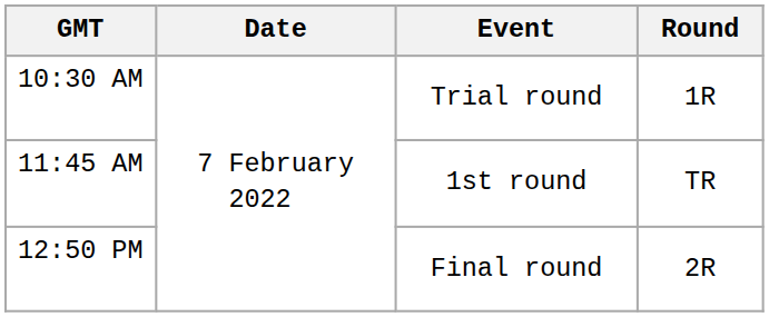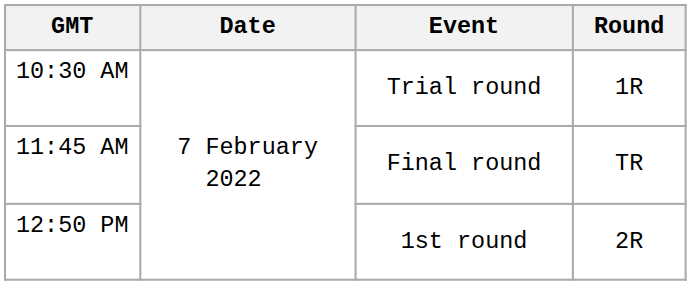 <table class="wikitable" style="background:#fff; font-size:88%; text-align:center; line-height:16px; border:grey solid 1px; border-collapse:collapse;">
 <tr>
 <th width=60>GMT</th>
 <th width=100>Date</th>
 <th width=100>Event</th>
 <th width=50>Round</th>
 </tr>
 <tr>
 <td>10:30 AM  </td>
 <td rowspan=3>7 February 2022  </td>
 <td>Trial round</td>
 <td>1R</td>
 </tr>
 <tr>
 <td>11:45 AM  </td>
-<td>1st round</td>
+<td>Final round</td>
 <td>TR</td>
 </tr>
 <tr>
 <td>12:50 PM  </td>
-<td>Final round</td>
+<td>1st round</td>
 <td>2R</td>
 </tr>
 </table>
